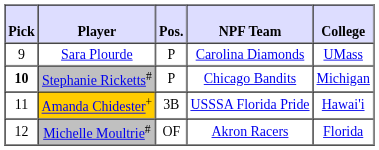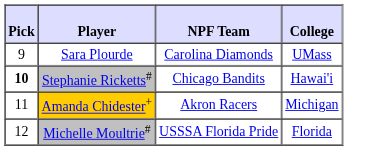 <table style="text-align: center" border="1" cellpadding="3" cellspacing="0">
 <tr>
 <th style="background:#ddf;"><br>Pick</th>
 <th style="background:#ddf;"><br>Player</th>
-<th style="background:#ddf;"><br>Pos.</th>
 <th style="background:#ddf;"><br>NPF Team</th>
 <th style="background:#ddf;"><br>College</th>
 </tr>
 <tr>
 <td>9</td>
 <td><a href='#'>Sara Plourde</a></td>
-<td>P</td>
 <td><a href='#'>Carolina Diamonds</a></td>
 <td><a href='#'>UMass</a></td>
 </tr>
 <tr>
 <td><strong>10</strong></td>
 <td style="background:#C0C0C0;"><a href='#'>Stephanie Ricketts</a><sup>#</sup></td>
-<td>P</td>
 <td><a href='#'>Chicago Bandits</a></td>
-<td><a href='#'>Michigan</a></td>
+<td><a href='#'>Hawai'i</a></td>
 </tr>
 <tr>
 <td>11</td>
 <td style="background:#FFCC00;"><a href='#'>Amanda Chidester</a><sup>+</sup></td>
-<td>3B</td>
-<td><a href='#'>USSSA Florida Pride</a></td>
-<td><a href='#'>Hawai'i</a></td>
+<td><a href='#'>Akron Racers</a></td>
+<td><a href='#'>Michigan</a></td>
 </tr>
 <tr>
 <td>12</td>
 <td style="background:#C0C0C0;"><a href='#'>Michelle Moultrie</a><sup>#</sup></td>
-<td>OF</td>
-<td><a href='#'>Akron Racers</a></td>
+<td><a href='#'>USSSA Florida Pride</a></td>
 <td><a href='#'>Florida</a></td>
 </tr>
 </table>
